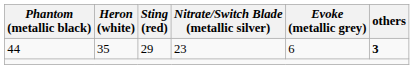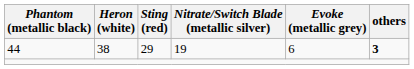 <table class="wikitable">
 <tr>
 <th><em>Phantom</em><br>(metallic black)</th>
 <th><em>Heron</em><br>(white)</th>
 <th><em>Sting</em><br>(red)</th>
 <th><em>Nitrate/Switch Blade</em><br>(metallic silver)</th>
 <th><em>Evoke</em><br>(metallic grey)</th>
 <th>others</th>
 </tr>
 <tr>
 <td>44</td>
-<td>35</td>
+<td>38</td>
 <td>29</td>
-<td>23</td>
+<td>19</td>
 <td>6</td>
 <td><strong>3</strong></td>
 </tr>
 <tr>
 <td colspan="6"></td>
 </tr>
 </table>
